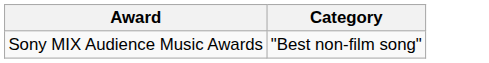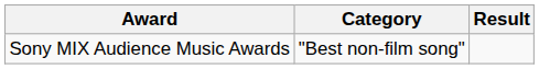 <table class="wikitable">
 <tr>
 <th>Award</th>
 <th>Category</th>
+<th>Result</th>
 </tr>
 <tr>
 <td>Sony MIX Audience Music Awards</td>
 <td>"Best non-film song"</td>
+<td></td>
 </tr>
 </table>
